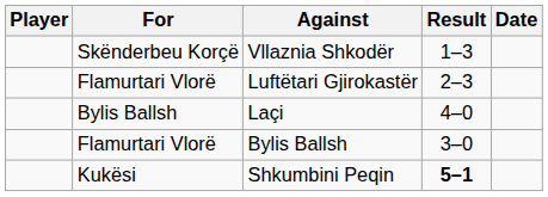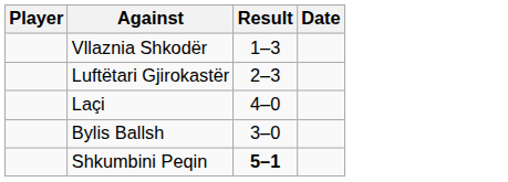 <table class="wikitable sortable">
 <tr>
 <th>Player</th>
-<th>For</th>
 <th>Against</th>
 <th style="text-align:center">Result</th>
 <th>Date</th>
 </tr>
 <tr>
 <td> </td>
-<td>Skënderbeu Korçë</td>
 <td>Vllaznia Shkodër</td>
 <td style="text-align:center;">1–3</td>
 <td></td>
 </tr>
 <tr>
 <td> </td>
-<td>Flamurtari Vlorë</td>
 <td>Luftëtari Gjirokastër</td>
 <td style="text-align:center;">2–3</td>
 <td></td>
 </tr>
 <tr>
 <td> </td>
-<td>Bylis Ballsh</td>
 <td>Laçi</td>
 <td style="text-align:center;">4–0</td>
 <td></td>
 </tr>
 <tr>
 <td> </td>
-<td>Flamurtari Vlorë</td>
 <td>Bylis Ballsh</td>
 <td style="text-align:center;">3–0</td>
 <td></td>
 </tr>
 <tr>
 <td> </td>
-<td>Kukësi</td>
 <td>Shkumbini Peqin</td>
 <td style="text-align:center;"><strong>5–1</strong></td>
 <td></td>
 </tr>
 </table>
